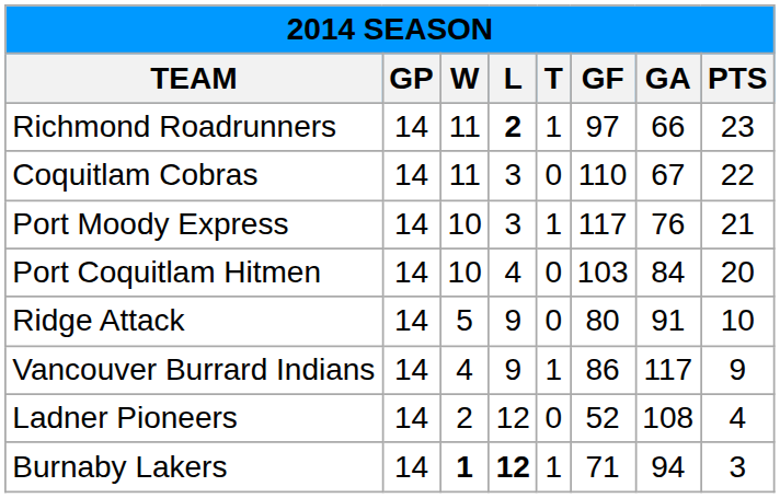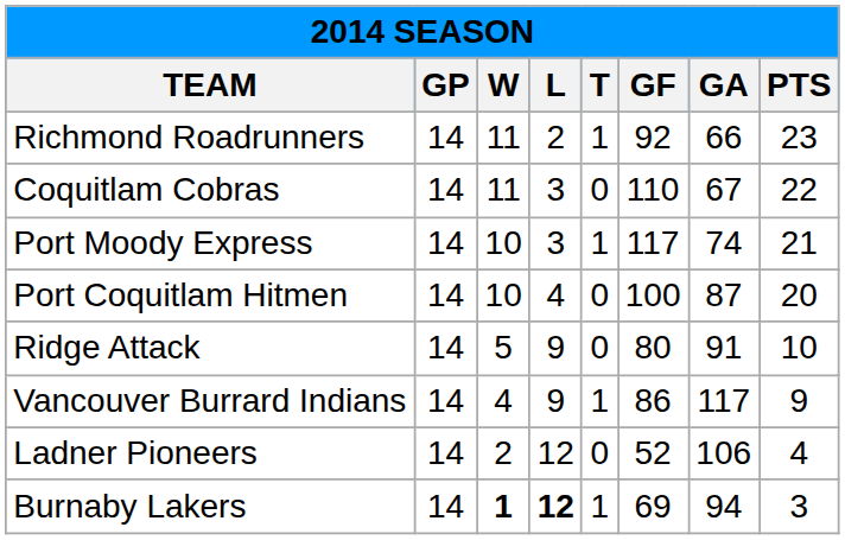 <table class="wikitable">
 <tr bgcolor="#0099FF">
 <td colspan="12" align="center"><strong>2014 SEASON</strong></td>
 </tr>
 <tr bgcolor="0099FF">
 <th>TEAM</th>
 <th>GP</th>
 <th>W</th>
 <th>L</th>
 <th>T</th>
 <th>GF</th>
 <th>GA</th>
 <th>PTS</th>
 </tr>
 <tr align="center" bgcolor="#ffffff">
 <td align="left">Richmond Roadrunners</td>
 <td>14</td>
 <td>11</td>
-<td><strong>2</strong></td>
+<td>2</td>
 <td>1</td>
-<td>97</td>
+<td>92</td>
 <td>66</td>
 <td>23</td>
 </tr>
 <tr align="center" bgcolor="#ffffff">
 <td align="left">Coquitlam Cobras</td>
 <td>14</td>
 <td>11</td>
 <td>3</td>
 <td>0</td>
 <td>110</td>
 <td>67</td>
 <td>22</td>
 </tr>
 <tr align="center" bgcolor="#ffffff">
 <td align="left">Port Moody Express</td>
 <td>14</td>
 <td>10</td>
 <td>3</td>
 <td>1</td>
 <td>117</td>
-<td>76</td>
+<td>74</td>
 <td>21</td>
 </tr>
 <tr align="center" bgcolor="#ffffff">
 <td align="left">Port Coquitlam Hitmen</td>
 <td>14</td>
 <td>10</td>
 <td>4</td>
 <td>0</td>
-<td>103</td>
-<td>84</td>
+<td>100</td>
+<td>87</td>
 <td>20</td>
 </tr>
 <tr align="center" bgcolor="#ffffff">
 <td align="left">Ridge Attack</td>
 <td>14</td>
 <td>5</td>
 <td>9</td>
 <td>0</td>
 <td>80</td>
 <td>91</td>
 <td>10</td>
 </tr>
 <tr align="center" bgcolor="#ffffff">
 <td align="left">Vancouver Burrard Indians</td>
 <td>14</td>
 <td>4</td>
 <td>9</td>
 <td>1</td>
 <td>86</td>
 <td>117</td>
 <td>9</td>
 </tr>
 <tr align="center" bgcolor="#ffffff">
 <td align="left">Ladner Pioneers</td>
 <td>14</td>
 <td>2</td>
 <td>12</td>
 <td>0</td>
 <td>52</td>
-<td>108</td>
+<td>106</td>
 <td>4</td>
 </tr>
 <tr align="center" bgcolor="#ffffff">
 <td align="left">Burnaby Lakers</td>
 <td>14</td>
 <td><strong>1</strong></td>
 <td><strong>12</strong></td>
 <td>1</td>
-<td>71</td>
+<td>69</td>
 <td>94</td>
 <td>3</td>
 </tr>
 </table>
